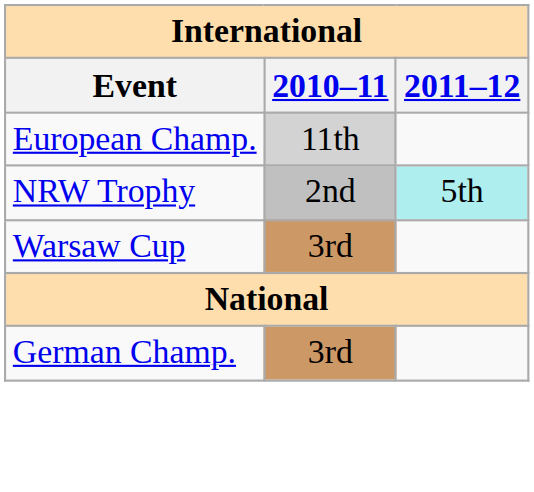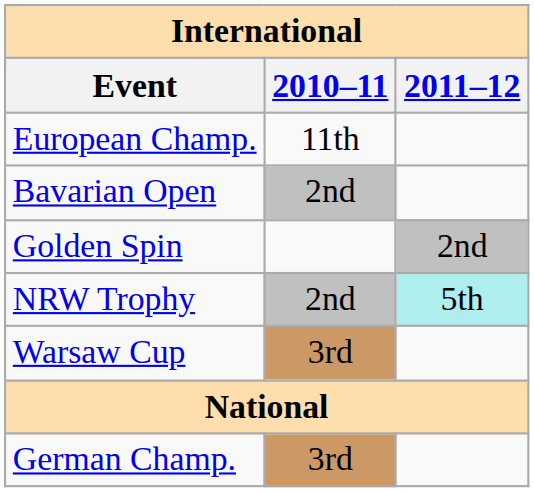 <table class="wikitable" style="text-align:center">
 <tr>
 <th style="background-color: #ffdead; " colspan=3 align=center>International</th>
 </tr>
 <tr>
 <th>Event</th>
 <th><a href='#'>2010–11</a></th>
 <th><a href='#'>2011–12</a></th>
 </tr>
 <tr>
 <td align=left><a href='#'>European Champ.</a></td>
-<td style="background: lightgrey;">11th</td>
+<td>11th</td>
 <td></td>
+</tr>
+<tr>
+<td align=left><a href='#'>Bavarian Open</a></td>
+<td bgcolor=silver>2nd</td>
+<td></td>
+</tr>
+<tr>
+<td align=left><a href='#'>Golden Spin</a></td>
+<td></td>
+<td bgcolor=silver>2nd</td>
 </tr>
 <tr>
 <td align=left><a href='#'>NRW Trophy</a></td>
 <td bgcolor=silver>2nd</td>
 <td style="background: paleturquoise;">5th</td>
 </tr>
 <tr>
 <td align=left><a href='#'>Warsaw Cup</a></td>
 <td bgcolor=cc9966>3rd</td>
 <td></td>
 </tr>
 <tr>
 <th style="background-color: #ffdead; " colspan=3 align=center>National</th>
 </tr>
 <tr>
 <td align=left><a href='#'>German Champ.</a></td>
 <td bgcolor=cc9966>3rd</td>
 <td></td>
 </tr>
 </table>
